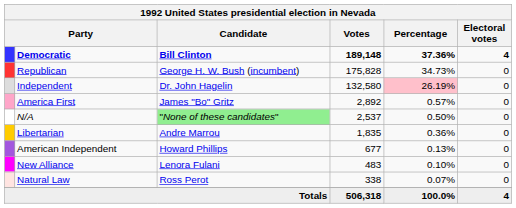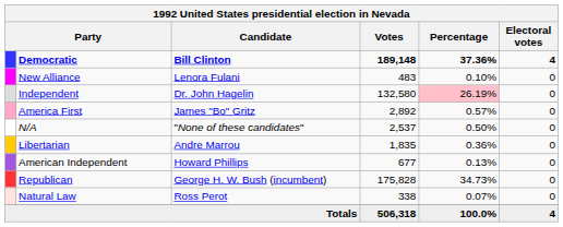 <table class="wikitable" style="font-size: 95%;">
 <tr>
 <th colspan="6">1992 United States presidential election in Nevada</th>
 </tr>
 <tr>
 <th colspan="2" style="width: 15em">Party</th>
 <th style="width: 17em">Candidate</th>
 <th style="width: 5em">Votes</th>
 <th style="width: 7em">Percentage</th>
 <th style="width: 5em">Electoral votes</th>
 </tr>
 <tr>
 <th style="background-color:#3333FF; width: 3px"></th>
 <td style="width: 130px"><strong><a href='#'>Democratic</a></strong></td>
 <td><strong><a href='#'>Bill Clinton</a></strong></td>
 <td align="right"><strong>189,148</strong></td>
 <td align="right"><strong>37.36%</strong></td>
 <td align="right"><strong>4</strong></td>
 </tr>
 <tr>
-<th style="background-color:#FF3333; width: 3px"></th>
-<td style="width: 130px"><a href='#'>Republican</a></td>
-<td><a href='#'>George H. W. Bush</a> (<a href='#'>incumbent</a>)</td>
-<td align="right">175,828</td>
-<td align="right">34.73%</td>
+<th style="background-color:#FF00FF; width: 3px"></th>
+<td style="width: 130px"><a href='#'>New Alliance</a></td>
+<td><a href='#'>Lenora Fulani</a></td>
+<td align="right">483</td>
+<td align="right">0.10%</td>
 <td align="right">0</td>
 </tr>
 <tr>
 <th style="background-color:#DDDDDD; width: 3px"></th>
 <td style="width: 130px"><a href='#'>Independent</a></td>
 <td><a href='#'>Dr. John Hagelin</a></td>
 <td align="right">132,580</td>
 <td align="right" style="background: pink;">26.19%</td>
 <td align="right">0</td>
 </tr>
 <tr>
 <th style="background-color:#FFA6C9; width: 3px"></th>
 <td style="width: 130px"><a href='#'>America First</a></td>
 <td><a href='#'>James "Bo" Gritz</a></td>
 <td align="right">2,892</td>
 <td align="right">0.57%</td>
 <td align="right">0</td>
 </tr>
 <tr>
 <th style="background-color:#FFFFFF; width: 3px"></th>
 <td style="width: 130px"><em>N/A</em></td>
-<td style="background: lightgreen;">"<em>None of these candidates</em>"</td>
+<td>"<em>None of these candidates</em>"</td>
 <td align="right">2,537</td>
 <td align="right">0.50%</td>
 <td align="right">0</td>
 </tr>
 <tr>
 <th style="background-color:#FFCC00; width: 3px"></th>
 <td style="width: 130px"><a href='#'>Libertarian</a></td>
 <td><a href='#'>Andre Marrou</a></td>
 <td align="right">1,835</td>
 <td align="right">0.36%</td>
 <td align="right">0</td>
 </tr>
 <tr>
 <th style="background-color:#A356DE; width: 3px"></th>
 <td style="width: 130px">American Independent</td>
 <td><a href='#'>Howard Phillips</a></td>
 <td align="right">677</td>
 <td align="right">0.13%</td>
 <td align="right">0</td>
 </tr>
 <tr>
-<th style="background-color:#FF00FF; width: 3px"></th>
-<td style="width: 130px"><a href='#'>New Alliance</a></td>
-<td><a href='#'>Lenora Fulani</a></td>
-<td align="right">483</td>
-<td align="right">0.10%</td>
+<th style="background-color:#FF3333; width: 3px"></th>
+<td style="width: 130px"><a href='#'>Republican</a></td>
+<td><a href='#'>George H. W. Bush</a> (<a href='#'>incumbent</a>)</td>
+<td align="right">175,828</td>
+<td align="right">34.73%</td>
 <td align="right">0</td>
 </tr>
 <tr>
 <th style="background-color:#ffe4e1; width: 3px"></th>
 <td style="width: 130px"><a href='#'>Natural Law</a></td>
 <td><a href='#'>Ross Perot</a></td>
 <td align="right">338</td>
 <td align="right">0.07%</td>
 <td align="right">0</td>
 </tr>
 <tr>
 </tr>
 <tr bgcolor="#EEEEEE">
 <td colspan="3" align="right"><strong>Totals</strong></td>
 <td align="right"><strong>506,318</strong></td>
 <td align="right"><strong>100.0%</strong></td>
 <td align="right"><strong>4</strong></td>
 </tr>
 </table>
